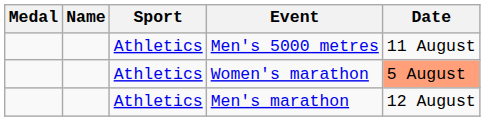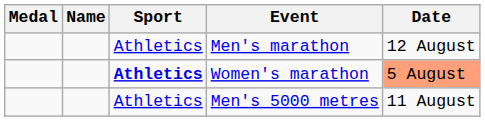 <table class="wikitable sortable" style="font-size:90%">
 <tr>
 <th>Medal</th>
 <th>Name</th>
 <th>Sport</th>
 <th>Event</th>
 <th>Date</th>
 </tr>
 <tr>
 <td></td>
 <td></td>
 <td><a href='#'>Athletics</a></td>
-<td><a href='#'>Men's 5000 metres</a></td>
-<td>11 August</td>
+<td><a href='#'>Men's marathon</a></td>
+<td>12 August</td>
 </tr>
 <tr>
 <td></td>
 <td></td>
-<td><a href='#'>Athletics</a></td>
+<td><strong><a href='#'>Athletics</a></strong></td>
 <td><a href='#'>Women's marathon</a></td>
 <td style="background: lightsalmon;">5 August</td>
 </tr>
 <tr>
 <td></td>
 <td></td>
 <td><a href='#'>Athletics</a></td>
-<td><a href='#'>Men's marathon</a></td>
-<td>12 August</td>
+<td><a href='#'>Men's 5000 metres</a></td>
+<td>11 August</td>
 </tr>
 </table>
